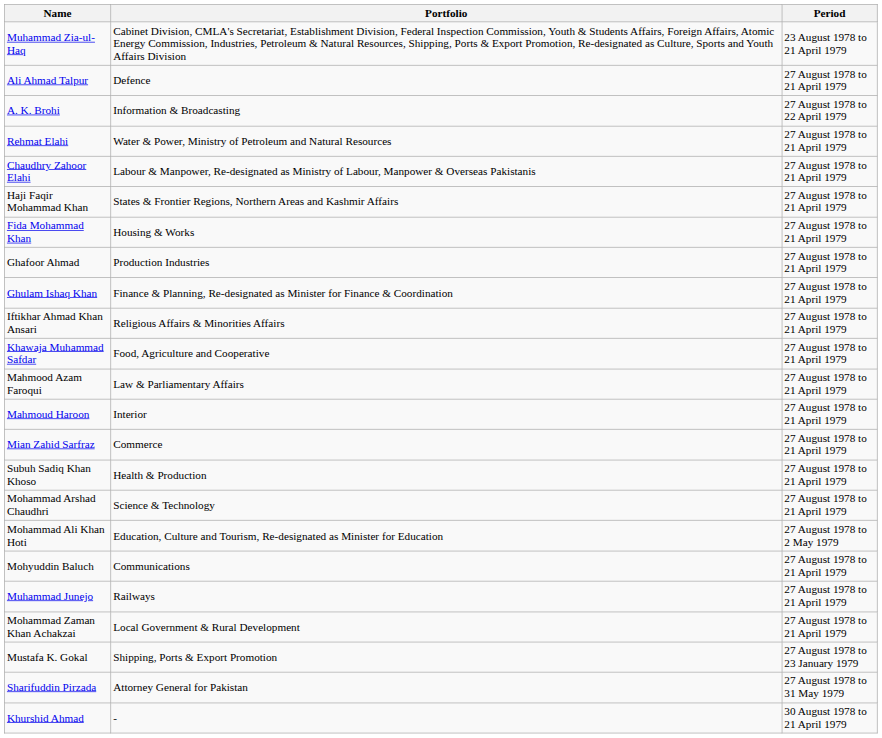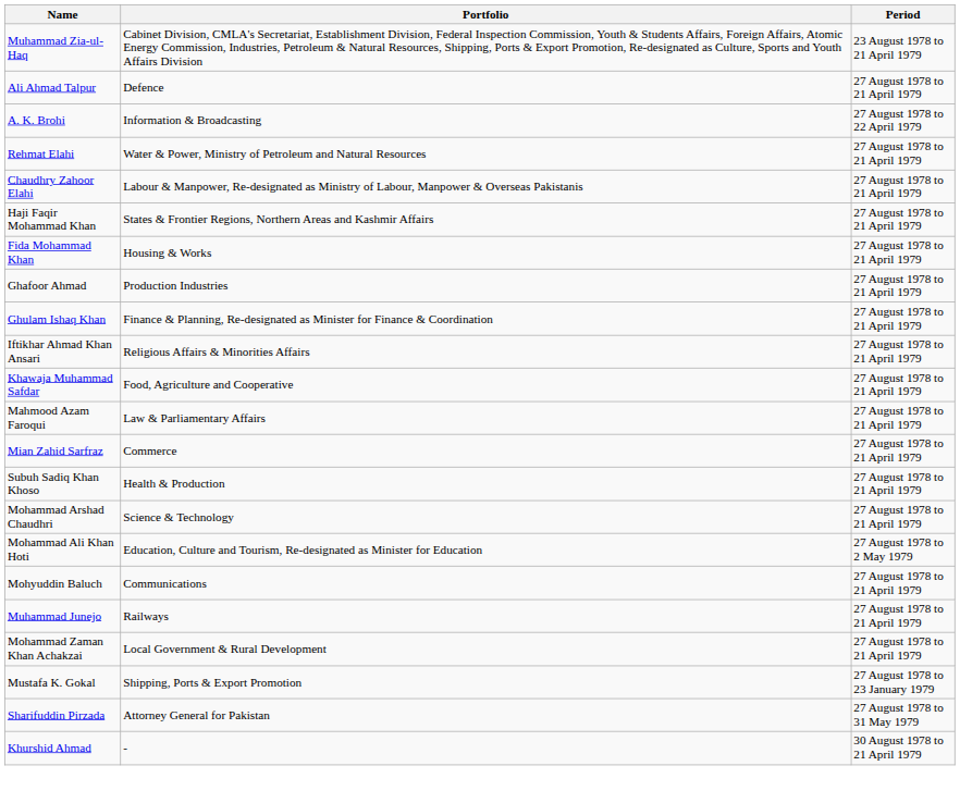 <table class="wikitable sortable">
 <tr>
 <th>Name</th>
 <th>Portfolio</th>
 <th>Period</th>
 </tr>
 <tr>
 <td><a href='#'>Muhammad Zia-ul-Haq</a></td>
 <td>Cabinet Division, CMLA's Secretariat, Establishment Division, Federal Inspection Commission, Youth & Students Affairs, Foreign Affairs, Atomic Energy Commission, Industries, Petroleum & Natural Resources, Shipping, Ports & Export Promotion, Re-designated as Culture, Sports and Youth Affairs Division</td>
 <td>23 August 1978 to 21 April 1979</td>
 </tr>
 <tr>
 <td><a href='#'>Ali Ahmad Talpur</a></td>
 <td>Defence</td>
 <td>27 August 1978 to 21 April 1979</td>
 </tr>
 <tr>
 <td><a href='#'>A. K. Brohi</a></td>
 <td>Information & Broadcasting</td>
 <td>27 August 1978 to 22 April 1979</td>
 </tr>
 <tr>
 <td><a href='#'>Rehmat Elahi</a></td>
 <td>Water & Power, Ministry of Petroleum and Natural Resources</td>
 <td>27 August 1978 to 21 April 1979</td>
 </tr>
 <tr>
 <td><a href='#'>Chaudhry Zahoor Elahi</a></td>
 <td>Labour & Manpower, Re-designated as Ministry of Labour, Manpower & Overseas Pakistanis</td>
 <td>27 August 1978 to 21 April 1979</td>
 </tr>
 <tr>
 <td>Haji Faqir Mohammad Khan</td>
 <td>States & Frontier Regions, Northern Areas and Kashmir Affairs</td>
 <td>27 August 1978 to 21 April 1979</td>
 </tr>
 <tr>
 <td><a href='#'>Fida Mohammad Khan</a></td>
 <td>Housing & Works</td>
 <td>27 August 1978 to 21 April 1979</td>
 </tr>
 <tr>
 <td>Ghafoor Ahmad</td>
 <td>Production Industries</td>
 <td>27 August 1978 to 21 April 1979</td>
 </tr>
 <tr>
 <td><a href='#'>Ghulam Ishaq Khan</a></td>
 <td>Finance & Planning, Re-designated as Minister for Finance & Coordination</td>
 <td>27 August 1978 to 21 April 1979</td>
 </tr>
 <tr>
 <td>Iftikhar Ahmad Khan Ansari</td>
 <td>Religious Affairs & Minorities Affairs</td>
 <td>27 August 1978 to 21 April 1979</td>
 </tr>
 <tr>
 <td><a href='#'>Khawaja Muhammad Safdar</a></td>
 <td>Food, Agriculture and Cooperative</td>
 <td>27 August 1978 to 21 April 1979</td>
 </tr>
 <tr>
 <td>Mahmood Azam Faroqui</td>
 <td>Law & Parliamentary Affairs</td>
 <td>27 August 1978 to 21 April 1979</td>
 </tr>
 <tr>
-<td><a href='#'>Mahmoud Haroon</a></td>
-<td>Interior</td>
-<td>27 August 1978 to 21 April 1979</td>
-</tr>
-<tr>
 <td><a href='#'>Mian Zahid Sarfraz</a></td>
 <td>Commerce</td>
 <td>27 August 1978 to 21 April 1979</td>
 </tr>
 <tr>
 <td>Subuh Sadiq Khan Khoso</td>
 <td>Health & Production</td>
 <td>27 August 1978 to 21 April 1979</td>
 </tr>
 <tr>
 <td>Mohammad Arshad Chaudhri</td>
 <td>Science & Technology</td>
 <td>27 August 1978 to 21 April 1979</td>
 </tr>
 <tr>
 <td>Mohammad Ali Khan Hoti</td>
 <td>Education, Culture and Tourism, Re-designated as Minister for Education</td>
 <td>27 August 1978 to 2 May 1979</td>
 </tr>
 <tr>
 <td>Mohyuddin Baluch</td>
 <td>Communications</td>
 <td>27 August 1978 to 21 April 1979</td>
 </tr>
 <tr>
 <td><a href='#'>Muhammad Junejo</a></td>
 <td>Railways</td>
 <td>27 August 1978 to 21 April 1979</td>
 </tr>
 <tr>
 <td>Mohammad Zaman Khan Achakzai</td>
 <td>Local Government & Rural Development</td>
 <td>27 August 1978 to 21 April 1979</td>
 </tr>
 <tr>
 <td>Mustafa K. Gokal</td>
 <td>Shipping, Ports & Export Promotion</td>
 <td>27 August 1978 to 23 January 1979</td>
 </tr>
 <tr>
 <td><a href='#'>Sharifuddin Pirzada</a></td>
 <td>Attorney General for Pakistan</td>
 <td>27 August 1978 to 31 May 1979</td>
 </tr>
 <tr>
 <td><a href='#'>Khurshid Ahmad</a></td>
 <td>-</td>
 <td>30 August 1978 to 21 April 1979</td>
 </tr>
 </table>
